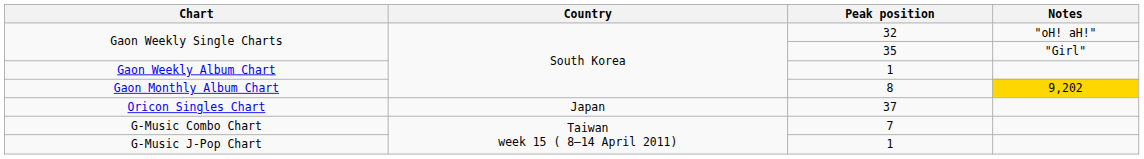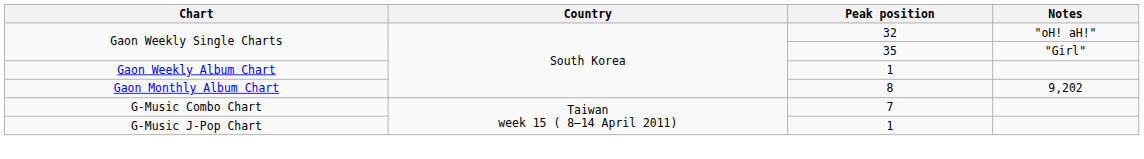 <table class="wikitable" style="text-align:center; width:65%">
 <tr>
 <th>Chart</th>
 <th>Country</th>
 <th>Peak position</th>
 <th>Notes</th>
 </tr>
 <tr>
 <td rowspan=2>Gaon Weekly Single Charts</td>
 <td rowspan=4>South Korea</td>
 <td>32</td>
 <td>"oH! aH!"</td>
 </tr>
 <tr>
 <td>35</td>
 <td>"Girl"</td>
 </tr>
 <tr>
 <td><a href='#'>Gaon Weekly Album Chart</a></td>
 <td>1</td>
 <td></td>
 </tr>
 <tr>
 <td><a href='#'>Gaon Monthly Album Chart</a></td>
 <td>8</td>
-<td style="background: gold;">9,202</td>
-</tr>
-<tr>
-<td><a href='#'>Oricon Singles Chart</a></td>
-<td>Japan</td>
-<td>37</td>
-<td></td>
+<td>9,202</td>
 </tr>
 <tr>
 <td>G-Music Combo Chart</td>
 <td rowspan=2>Taiwan<br>week 15 ( 8–14 April 2011)</td>
 <td>7</td>
 <td></td>
 </tr>
 <tr>
 <td>G-Music J-Pop Chart</td>
 <td>1</td>
 <td></td>
 </tr>
 </table>
